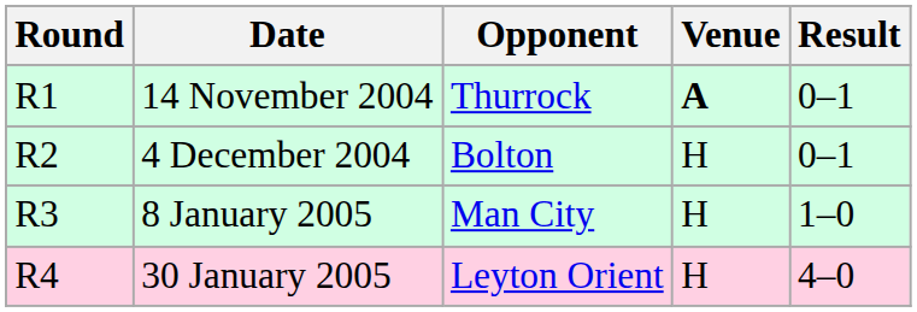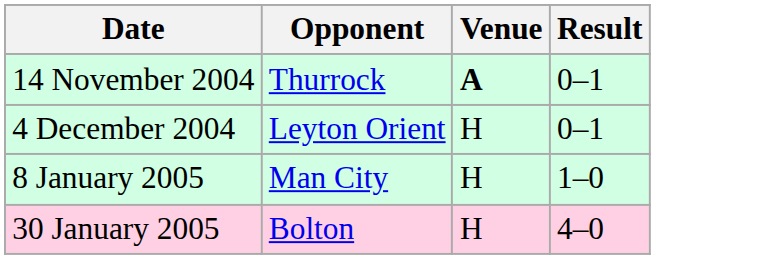 <table class="wikitable">
 <tr>
-<th>Round</th>
 <th>Date</th>
 <th>Opponent</th>
 <th>Venue</th>
 <th>Result</th>
 </tr>
 <tr style="background-color: #d0ffe3;">
-<td>R1</td>
 <td>14 November 2004</td>
 <td><a href='#'>Thurrock</a></td>
 <td><strong>A</strong></td>
 <td>0–1</td>
 </tr>
 <tr style="background-color: #d0ffe3;">
-<td>R2</td>
 <td>4 December 2004</td>
-<td><a href='#'>Bolton</a></td>
+<td><a href='#'>Leyton Orient</a></td>
 <td>H</td>
 <td>0–1</td>
 </tr>
 <tr style="background-color: #d0ffe3;">
-<td>R3</td>
 <td>8 January 2005</td>
 <td><a href='#'>Man City</a></td>
 <td>H</td>
 <td>1–0</td>
 </tr>
 <tr style="background-color: #ffd0e3;">
-<td>R4</td>
 <td>30 January 2005</td>
-<td><a href='#'>Leyton Orient</a></td>
+<td><a href='#'>Bolton</a></td>
 <td>H</td>
 <td>4–0</td>
 </tr>
 </table>
